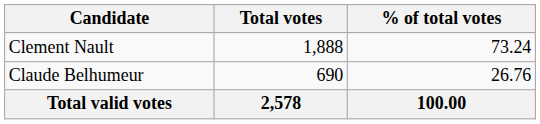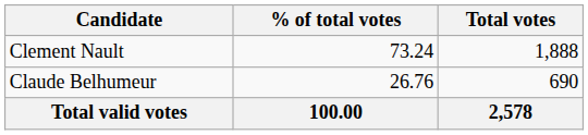 <table style="width:475px;" class="wikitable">
 <tr bgcolor="#EEEEEE">
 <th align="left">Candidate</th>
+<th align="right">% of total votes</th>
 <th align="right">Total votes</th>
-<th align="right">% of total votes</th>
 </tr>
 <tr>
 <td align="left">Clement Nault</td>
+<td align="right">73.24</td>
 <td align="right">1,888</td>
-<td align="right">73.24</td>
 </tr>
 <tr>
 <td align="left">Claude Belhumeur</td>
+<td align="right">26.76</td>
 <td align="right">690</td>
-<td align="right">26.76</td>
 </tr>
 <tr bgcolor="#EEEEEE">
 <th align="left">Total valid votes</th>
+<th align="right"><strong>100.00</strong></th>
 <th align="right"><strong>2,578</strong></th>
-<th align="right"><strong>100.00</strong></th>
 </tr>
 </table>
